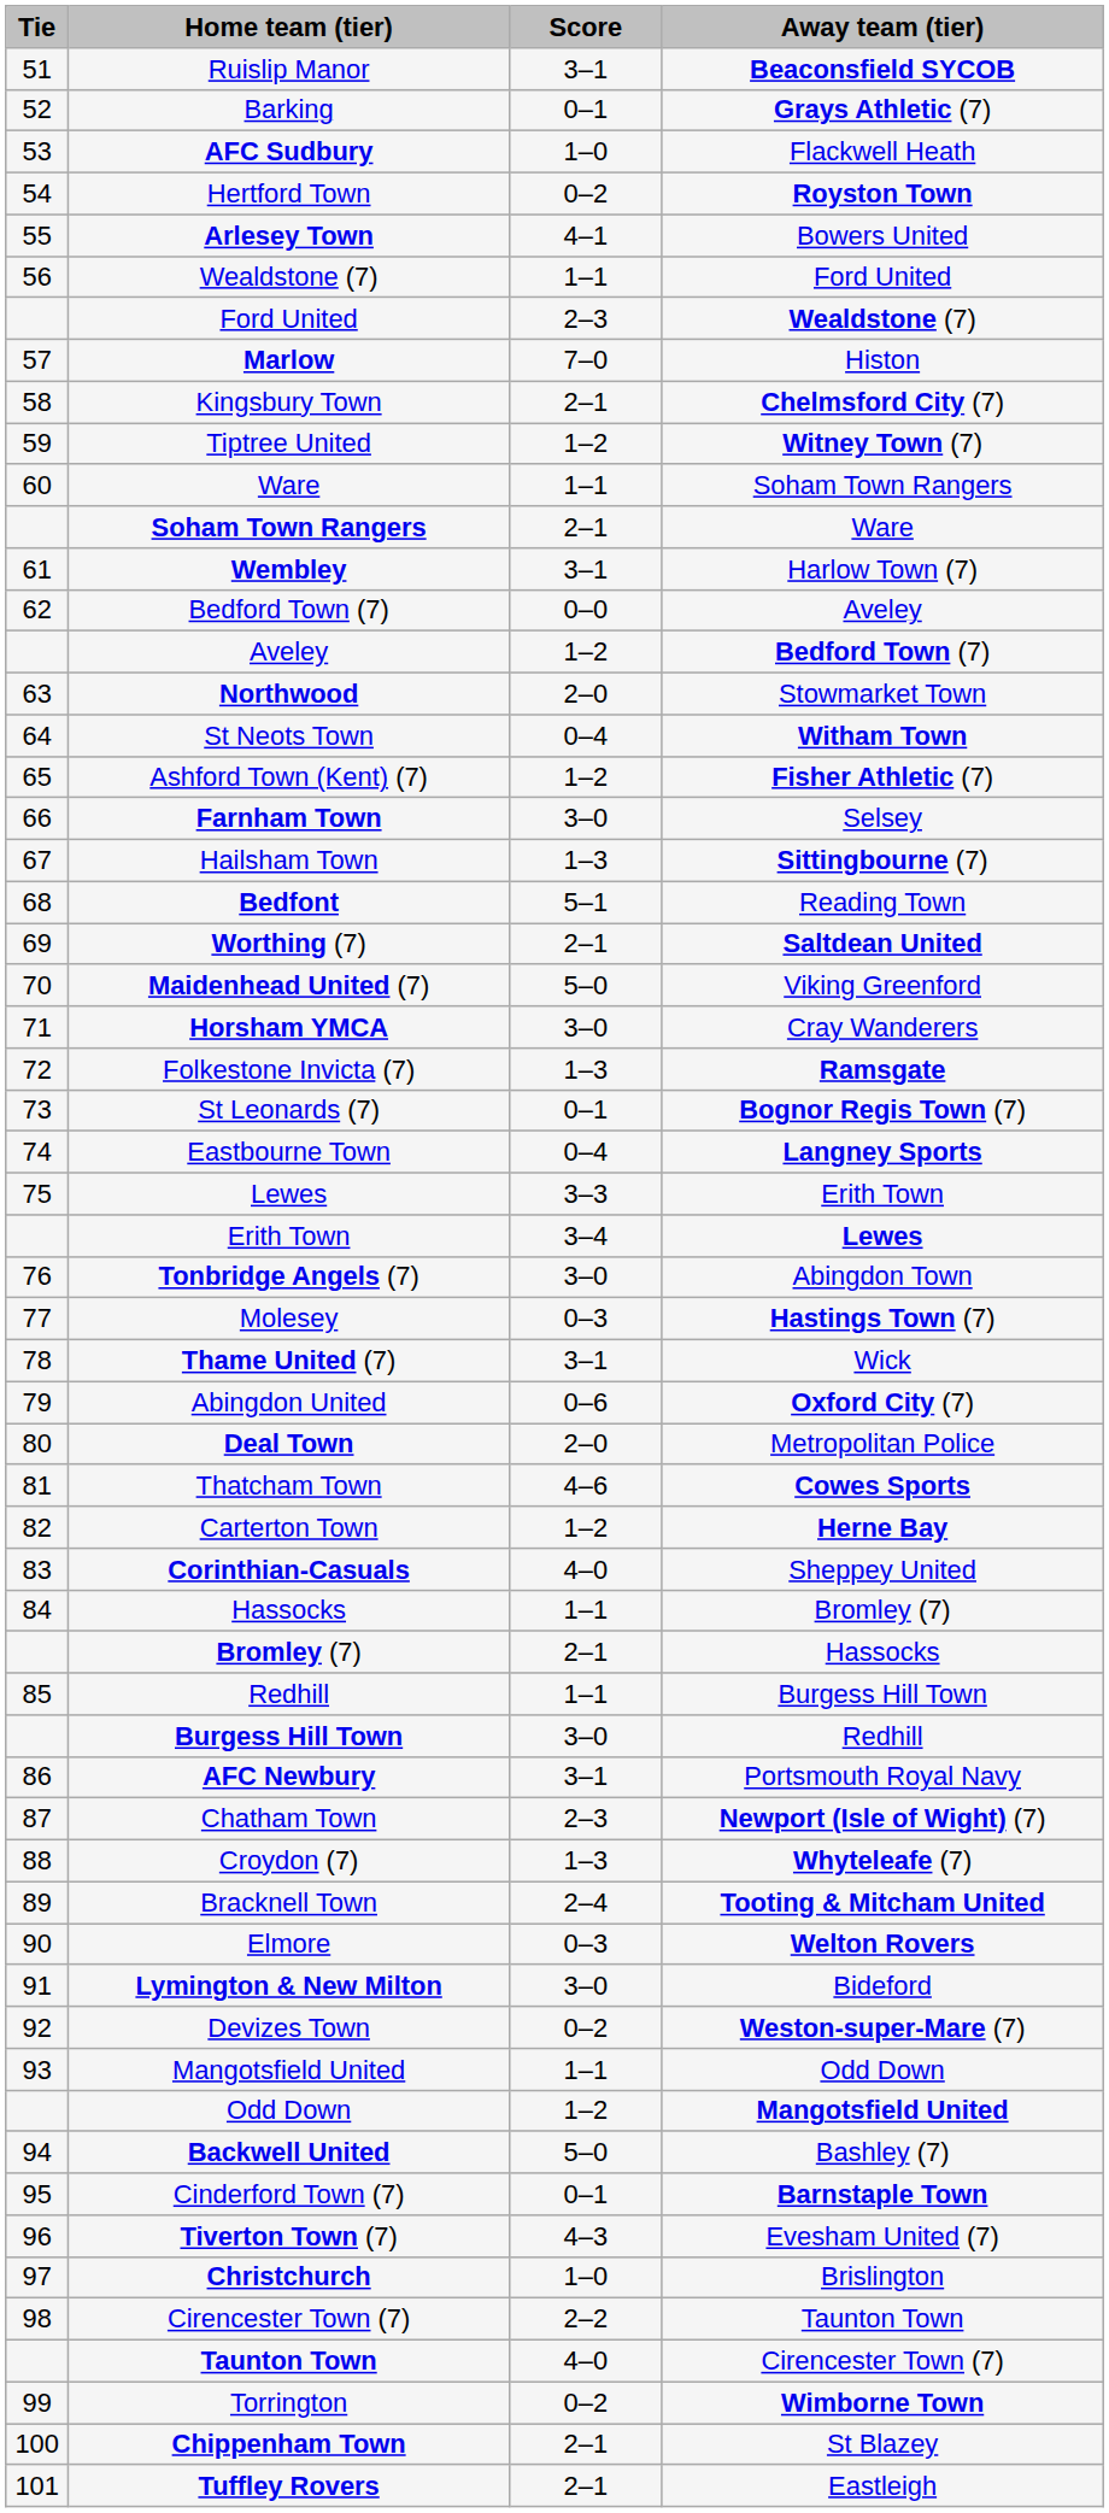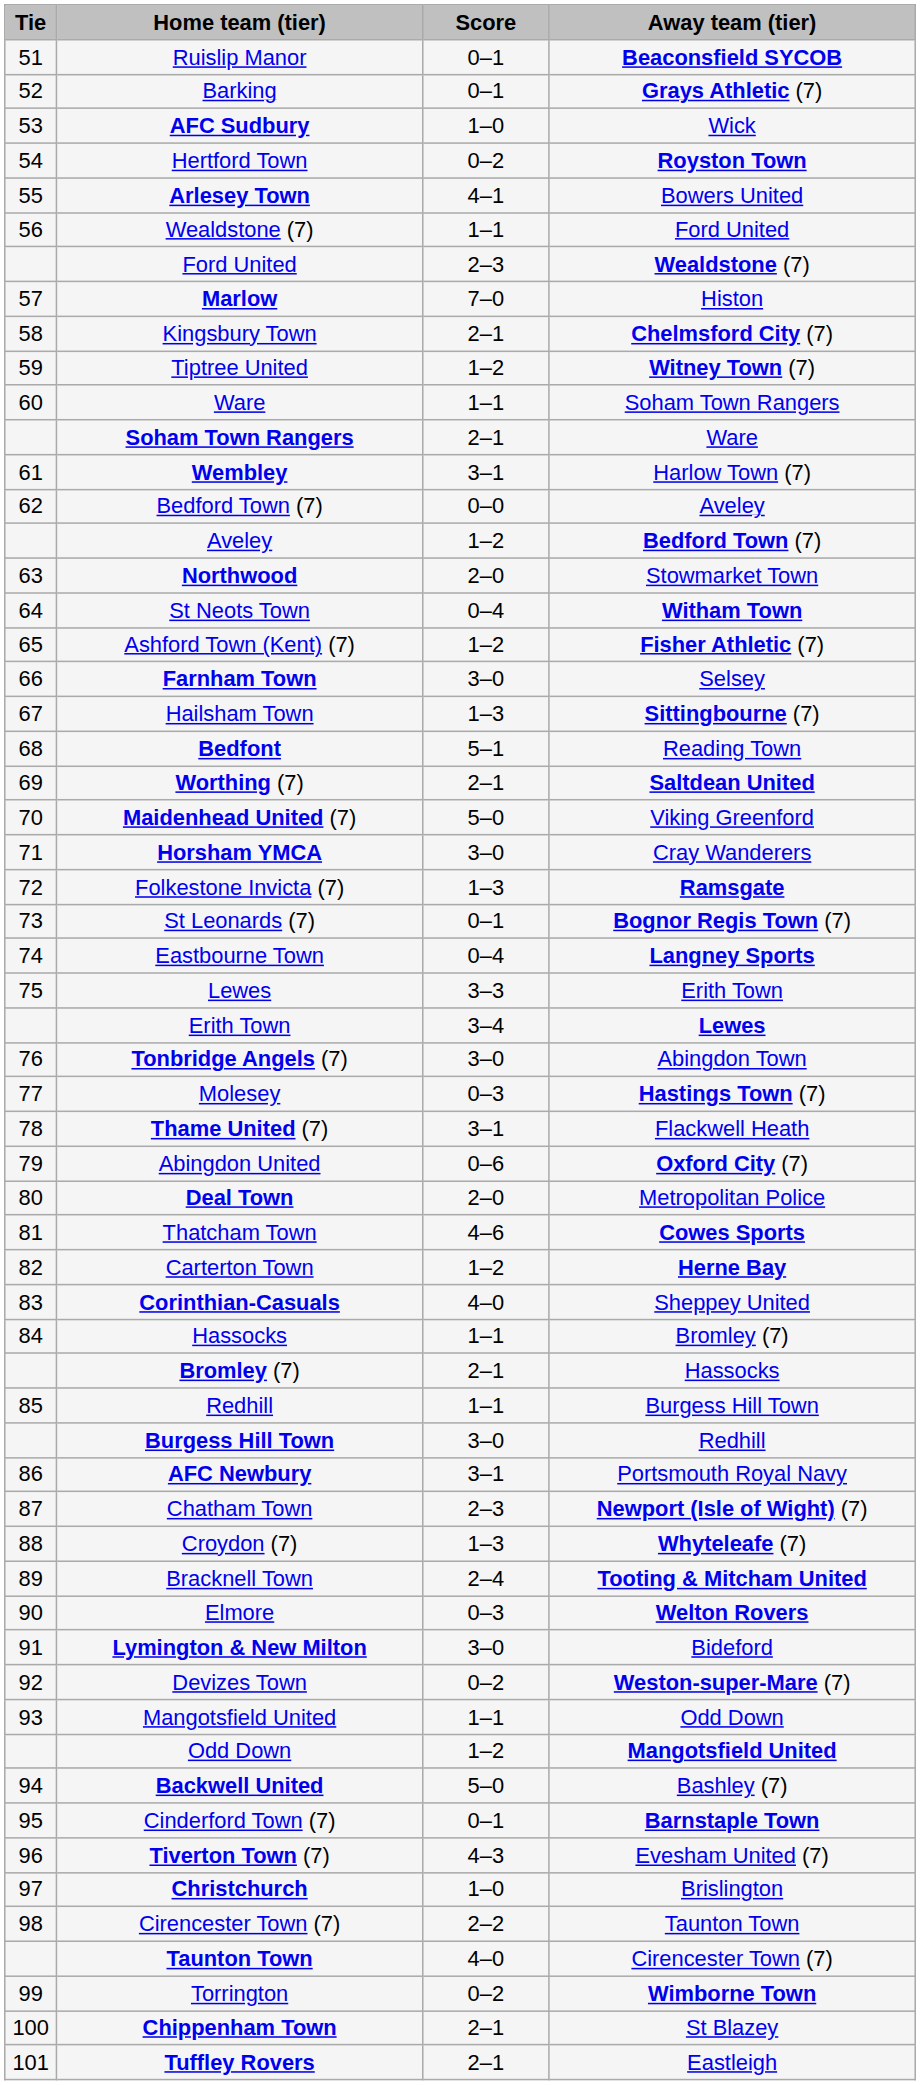 <table class="wikitable" style="width: 600px; background:WhiteSmoke; text-align:center; font-size:90%">
 <tr>
 <td scope="col" style="width:  5.00%; background:silver;"><strong>Tie</strong></td>
 <td scope="col" style="width: 36.25%; background:silver;"><strong>Home team (tier)</strong></td>
 <td scope="col" style="width: 12.50%; background:silver;"><strong>Score</strong></td>
 <td scope="col" style="width: 36.25%; background:silver;"><strong>Away team (tier)</strong></td>
 </tr>
 <tr>
 <td>51</td>
 <td><a href='#'>Ruislip Manor</a></td>
-<td>3–1</td>
+<td>0–1</td>
 <td><strong><a href='#'>Beaconsfield SYCOB</a></strong></td>
 </tr>
 <tr>
 <td>52</td>
 <td><a href='#'>Barking</a></td>
 <td>0–1</td>
 <td><strong><a href='#'>Grays Athletic</a></strong> (7)</td>
 </tr>
 <tr>
 <td>53</td>
 <td><strong><a href='#'>AFC Sudbury</a></strong></td>
 <td>1–0</td>
-<td><a href='#'>Flackwell Heath</a></td>
+<td><a href='#'>Wick</a></td>
 </tr>
 <tr>
 <td>54</td>
 <td><a href='#'>Hertford Town</a></td>
 <td>0–2</td>
 <td><strong><a href='#'>Royston Town</a></strong></td>
 </tr>
 <tr>
 <td>55</td>
 <td><strong><a href='#'>Arlesey Town</a></strong></td>
 <td>4–1</td>
 <td><a href='#'>Bowers United</a></td>
 </tr>
 <tr>
 <td>56</td>
 <td><a href='#'>Wealdstone</a> (7)</td>
 <td>1–1</td>
 <td><a href='#'>Ford United</a></td>
 </tr>
 <tr>
 <td><em></em></td>
 <td><a href='#'>Ford United</a></td>
 <td>2–3</td>
 <td><strong><a href='#'>Wealdstone</a></strong> (7)</td>
 </tr>
 <tr>
 <td>57</td>
 <td><strong><a href='#'>Marlow</a></strong></td>
 <td>7–0</td>
 <td><a href='#'>Histon</a></td>
 </tr>
 <tr>
 <td>58</td>
 <td><a href='#'>Kingsbury Town</a></td>
 <td>2–1</td>
 <td><strong><a href='#'>Chelmsford City</a></strong> (7)</td>
 </tr>
 <tr>
 <td>59</td>
 <td><a href='#'>Tiptree United</a></td>
 <td>1–2</td>
 <td><strong><a href='#'>Witney Town</a></strong> (7)</td>
 </tr>
 <tr>
 <td>60</td>
 <td><a href='#'>Ware</a></td>
 <td>1–1</td>
 <td><a href='#'>Soham Town Rangers</a></td>
 </tr>
 <tr>
 <td><em></em></td>
 <td><strong><a href='#'>Soham Town Rangers</a></strong></td>
 <td>2–1</td>
 <td><a href='#'>Ware</a></td>
 </tr>
 <tr>
 <td>61</td>
 <td><strong><a href='#'>Wembley</a></strong></td>
 <td>3–1</td>
 <td><a href='#'>Harlow Town</a> (7)</td>
 </tr>
 <tr>
 <td>62</td>
 <td><a href='#'>Bedford Town</a> (7)</td>
 <td>0–0</td>
 <td><a href='#'>Aveley</a></td>
 </tr>
 <tr>
 <td><em></em></td>
 <td><a href='#'>Aveley</a></td>
 <td>1–2</td>
 <td><strong><a href='#'>Bedford Town</a></strong> (7)</td>
 </tr>
 <tr>
 <td>63</td>
 <td><strong><a href='#'>Northwood</a></strong></td>
 <td>2–0</td>
 <td><a href='#'>Stowmarket Town</a></td>
 </tr>
 <tr>
 <td>64</td>
 <td><a href='#'>St Neots Town</a></td>
 <td>0–4</td>
 <td><strong><a href='#'>Witham Town</a></strong></td>
 </tr>
 <tr>
 <td>65</td>
 <td><a href='#'>Ashford Town (Kent)</a> (7)</td>
 <td>1–2</td>
 <td><strong><a href='#'>Fisher Athletic</a></strong> (7)</td>
 </tr>
 <tr>
 <td>66</td>
 <td><strong><a href='#'>Farnham Town</a></strong></td>
 <td>3–0</td>
 <td><a href='#'>Selsey</a></td>
 </tr>
 <tr>
 <td>67</td>
 <td><a href='#'>Hailsham Town</a></td>
 <td>1–3</td>
 <td><strong><a href='#'>Sittingbourne</a></strong> (7)</td>
 </tr>
 <tr>
 <td>68</td>
 <td><strong><a href='#'>Bedfont</a></strong></td>
 <td>5–1</td>
 <td><a href='#'>Reading Town</a></td>
 </tr>
 <tr>
 <td>69</td>
 <td><strong><a href='#'>Worthing</a></strong> (7)</td>
 <td>2–1</td>
 <td><strong><a href='#'>Saltdean United</a></strong></td>
 </tr>
 <tr>
 <td>70</td>
 <td><strong><a href='#'>Maidenhead United</a></strong> (7)</td>
 <td>5–0</td>
 <td><a href='#'>Viking Greenford</a></td>
 </tr>
 <tr>
 <td>71</td>
 <td><strong><a href='#'>Horsham YMCA</a></strong></td>
 <td>3–0</td>
 <td><a href='#'>Cray Wanderers</a></td>
 </tr>
 <tr>
 <td>72</td>
 <td><a href='#'>Folkestone Invicta</a> (7)</td>
 <td>1–3</td>
 <td><strong><a href='#'>Ramsgate</a></strong></td>
 </tr>
 <tr>
 <td>73</td>
 <td><a href='#'>St Leonards</a> (7)</td>
 <td>0–1</td>
 <td><strong><a href='#'>Bognor Regis Town</a></strong> (7)</td>
 </tr>
 <tr>
 <td>74</td>
 <td><a href='#'>Eastbourne Town</a></td>
 <td>0–4</td>
 <td><strong><a href='#'>Langney Sports</a></strong></td>
 </tr>
 <tr>
 <td>75</td>
 <td><a href='#'>Lewes</a></td>
 <td>3–3</td>
 <td><a href='#'>Erith Town</a></td>
 </tr>
 <tr>
 <td><em></em></td>
 <td><a href='#'>Erith Town</a></td>
 <td>3–4</td>
 <td><strong><a href='#'>Lewes</a></strong></td>
 </tr>
 <tr>
 <td>76</td>
 <td><strong><a href='#'>Tonbridge Angels</a></strong> (7)</td>
 <td>3–0</td>
 <td><a href='#'>Abingdon Town</a></td>
 </tr>
 <tr>
 <td>77</td>
 <td><a href='#'>Molesey</a></td>
 <td>0–3</td>
 <td><strong><a href='#'>Hastings Town</a></strong> (7)</td>
 </tr>
 <tr>
 <td>78</td>
 <td><strong><a href='#'>Thame United</a></strong> (7)</td>
 <td>3–1</td>
-<td><a href='#'>Wick</a></td>
+<td><a href='#'>Flackwell Heath</a></td>
 </tr>
 <tr>
 <td>79</td>
 <td><a href='#'>Abingdon United</a></td>
 <td>0–6</td>
 <td><strong><a href='#'>Oxford City</a></strong> (7)</td>
 </tr>
 <tr>
 <td>80</td>
 <td><strong><a href='#'>Deal Town</a></strong></td>
 <td>2–0</td>
 <td><a href='#'>Metropolitan Police</a></td>
 </tr>
 <tr>
 <td>81</td>
 <td><a href='#'>Thatcham Town</a></td>
 <td>4–6</td>
 <td><strong><a href='#'>Cowes Sports</a></strong></td>
 </tr>
 <tr>
 <td>82</td>
 <td><a href='#'>Carterton Town</a></td>
 <td>1–2</td>
 <td><strong><a href='#'>Herne Bay</a></strong></td>
 </tr>
 <tr>
 <td>83</td>
 <td><strong><a href='#'>Corinthian-Casuals</a></strong></td>
 <td>4–0</td>
 <td><a href='#'>Sheppey United</a></td>
 </tr>
 <tr>
 <td>84</td>
 <td><a href='#'>Hassocks</a></td>
 <td>1–1</td>
 <td><a href='#'>Bromley</a> (7)</td>
 </tr>
 <tr>
 <td><em></em></td>
 <td><strong><a href='#'>Bromley</a></strong> (7)</td>
 <td>2–1</td>
 <td><a href='#'>Hassocks</a></td>
 </tr>
 <tr>
 <td>85</td>
 <td><a href='#'>Redhill</a></td>
 <td>1–1</td>
 <td><a href='#'>Burgess Hill Town</a></td>
 </tr>
 <tr>
 <td><em></em></td>
 <td><strong><a href='#'>Burgess Hill Town</a></strong></td>
 <td>3–0</td>
 <td><a href='#'>Redhill</a></td>
 </tr>
 <tr>
 <td>86</td>
 <td><strong><a href='#'>AFC Newbury</a></strong></td>
 <td>3–1</td>
 <td><a href='#'>Portsmouth Royal Navy</a></td>
 </tr>
 <tr>
 <td>87</td>
 <td><a href='#'>Chatham Town</a></td>
 <td>2–3</td>
 <td><strong><a href='#'>Newport (Isle of Wight)</a></strong> (7)</td>
 </tr>
 <tr>
 <td>88</td>
 <td><a href='#'>Croydon</a> (7)</td>
 <td>1–3</td>
 <td><strong><a href='#'>Whyteleafe</a></strong> (7)</td>
 </tr>
 <tr>
 <td>89</td>
 <td><a href='#'>Bracknell Town</a></td>
 <td>2–4</td>
 <td><strong><a href='#'>Tooting & Mitcham United</a></strong></td>
 </tr>
 <tr>
 <td>90</td>
 <td><a href='#'>Elmore</a></td>
 <td>0–3</td>
 <td><strong><a href='#'>Welton Rovers</a></strong></td>
 </tr>
 <tr>
 <td>91</td>
 <td><strong><a href='#'>Lymington & New Milton</a></strong></td>
 <td>3–0</td>
 <td><a href='#'>Bideford</a></td>
 </tr>
 <tr>
 <td>92</td>
 <td><a href='#'>Devizes Town</a></td>
 <td>0–2</td>
 <td><strong><a href='#'>Weston-super-Mare</a></strong> (7)</td>
 </tr>
 <tr>
 <td>93</td>
 <td><a href='#'>Mangotsfield United</a></td>
 <td>1–1</td>
 <td><a href='#'>Odd Down</a></td>
 </tr>
 <tr>
 <td><em></em></td>
 <td><a href='#'>Odd Down</a></td>
 <td>1–2</td>
 <td><strong><a href='#'>Mangotsfield United</a></strong></td>
 </tr>
 <tr>
 <td>94</td>
 <td><strong><a href='#'>Backwell United</a></strong></td>
 <td>5–0</td>
 <td><a href='#'>Bashley</a> (7)</td>
 </tr>
 <tr>
 <td>95</td>
 <td><a href='#'>Cinderford Town</a> (7)</td>
 <td>0–1</td>
 <td><strong><a href='#'>Barnstaple Town</a></strong></td>
 </tr>
 <tr>
 <td>96</td>
 <td><strong><a href='#'>Tiverton Town</a></strong> (7)</td>
 <td>4–3</td>
 <td><a href='#'>Evesham United</a> (7)</td>
 </tr>
 <tr>
 <td>97</td>
 <td><strong><a href='#'>Christchurch</a></strong></td>
 <td>1–0</td>
 <td><a href='#'>Brislington</a></td>
 </tr>
 <tr>
 <td>98</td>
 <td><a href='#'>Cirencester Town</a> (7)</td>
 <td>2–2</td>
 <td><a href='#'>Taunton Town</a></td>
 </tr>
 <tr>
 <td><em></em></td>
 <td><strong><a href='#'>Taunton Town</a></strong></td>
 <td>4–0</td>
 <td><a href='#'>Cirencester Town</a> (7)</td>
 </tr>
 <tr>
 <td>99</td>
 <td><a href='#'>Torrington</a></td>
 <td>0–2</td>
 <td><strong><a href='#'>Wimborne Town</a></strong></td>
 </tr>
 <tr>
 <td>100</td>
 <td><strong><a href='#'>Chippenham Town</a></strong></td>
 <td>2–1</td>
 <td><a href='#'>St Blazey</a></td>
 </tr>
 <tr>
 <td>101</td>
 <td><strong><a href='#'>Tuffley Rovers</a></strong></td>
 <td>2–1</td>
 <td><a href='#'>Eastleigh</a></td>
 </tr>
 </table>
